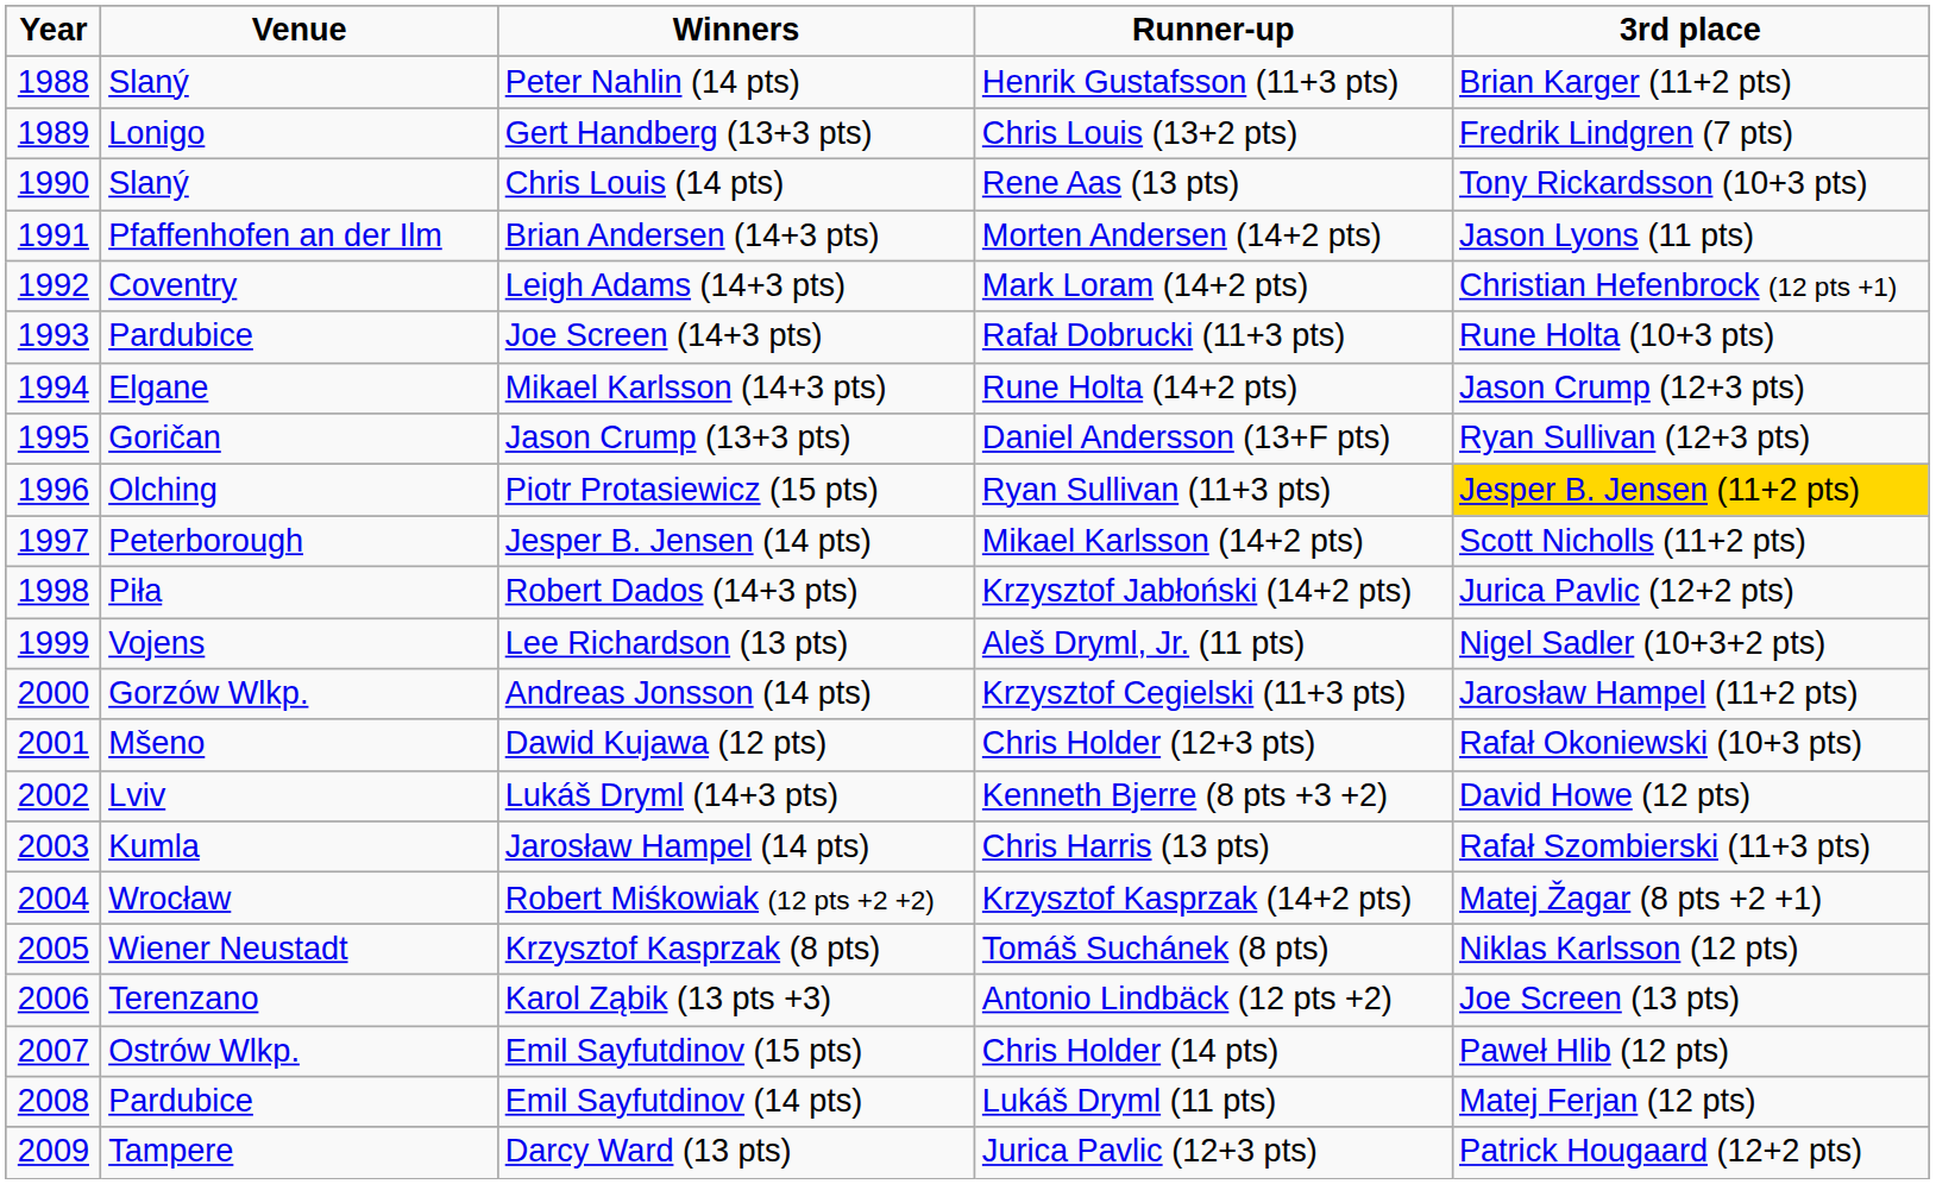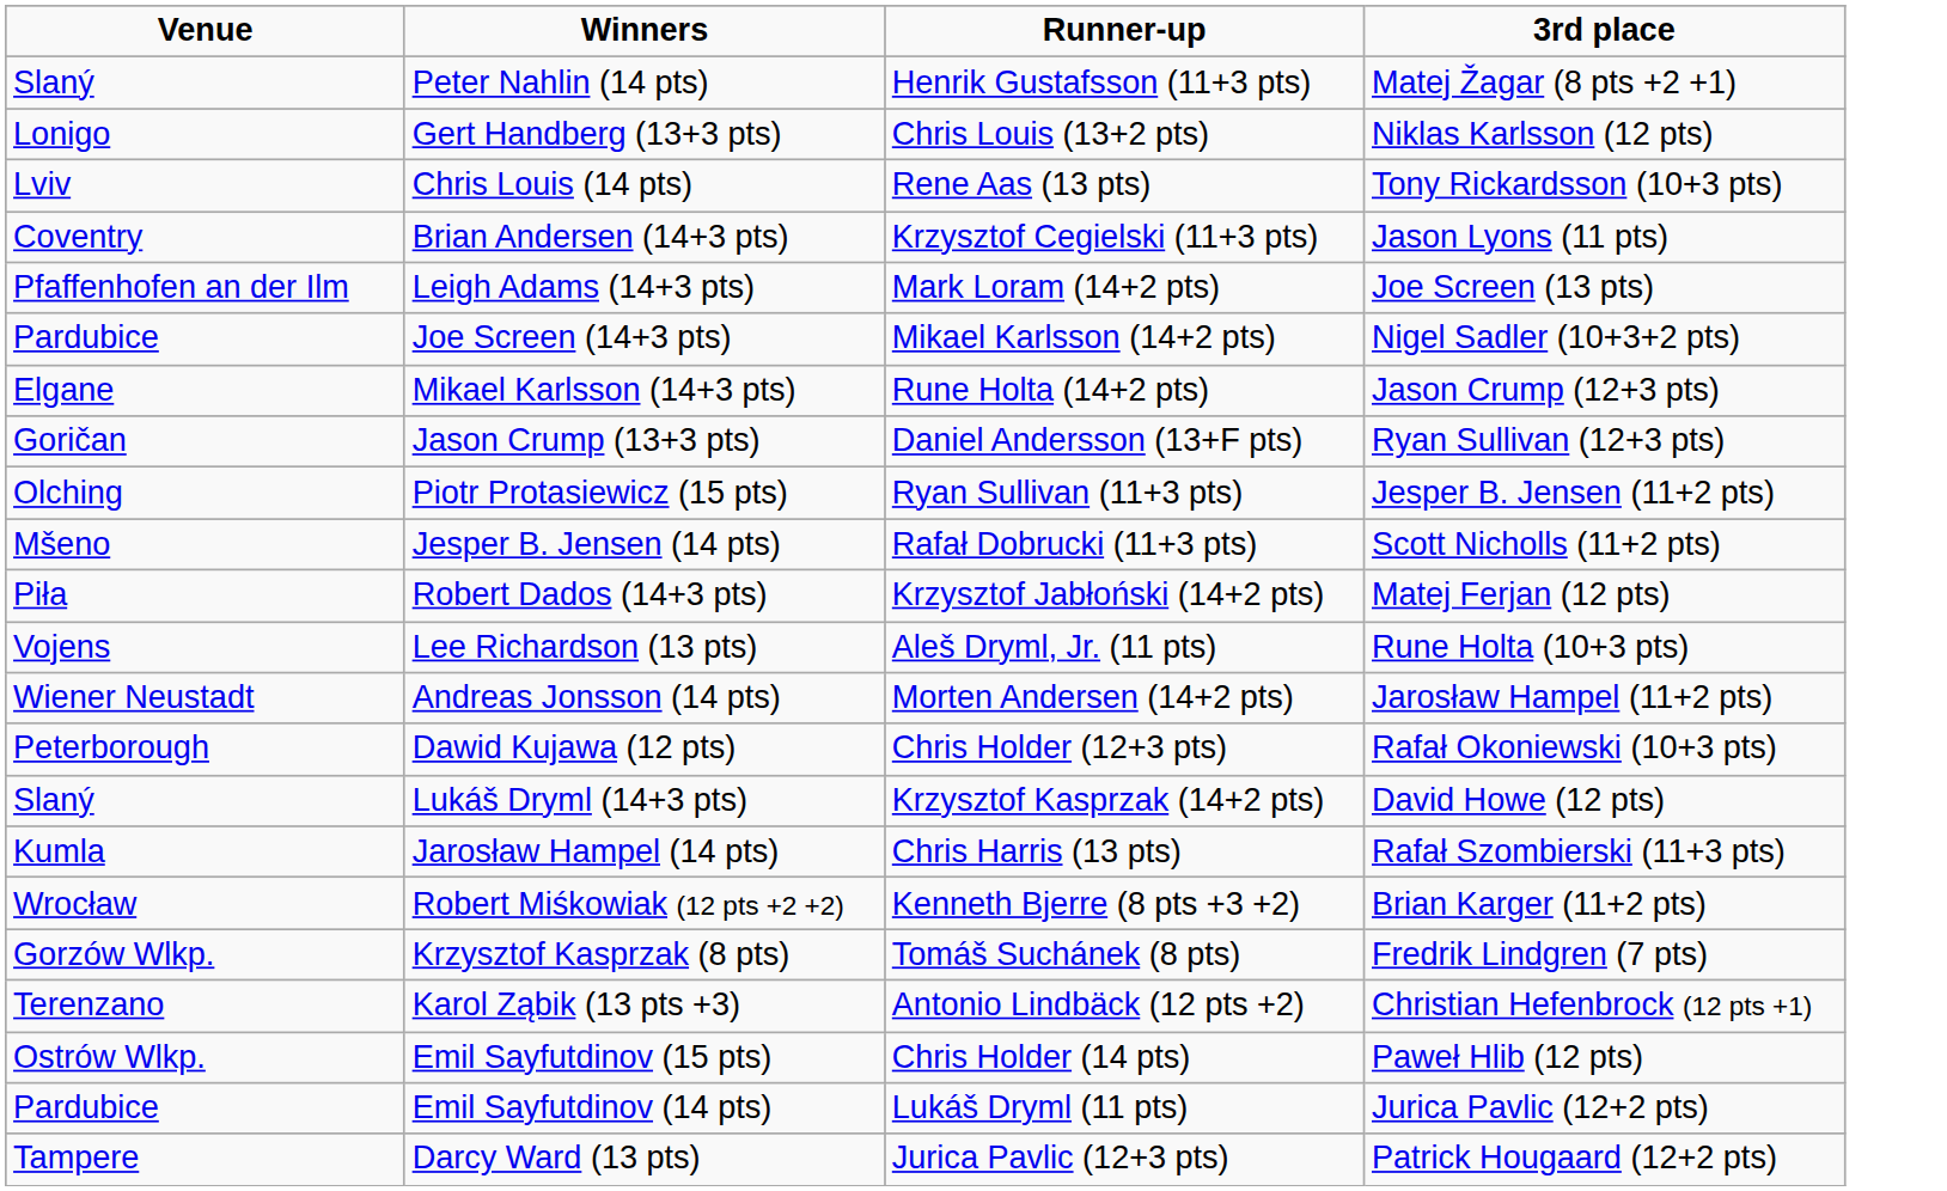 <table class="wikitable">
 <tr align=center>
-<td width=40px  ><strong>Year</strong></td>
 <td width=190px ><strong>Venue</strong></td>
 <td width=230px ><strong>Winners</strong></td>
 <td width=230px ><strong>Runner-up</strong></td>
 <td width=230px ><strong>3rd place</strong></td>
 </tr>
 <tr>
-<td align=center><a href='#'>1988</a></td>
 <td> <a href='#'>Slaný</a></td>
 <td> <a href='#'>Peter Nahlin</a> (14 pts)</td>
 <td> <a href='#'>Henrik Gustafsson</a> (11+3 pts)</td>
-<td> <a href='#'>Brian Karger</a> (11+2 pts)</td>
+<td> <a href='#'>Matej Žagar</a> (8 pts +2 +1)</td>
 </tr>
 <tr>
-<td align=center><a href='#'>1989</a></td>
 <td> <a href='#'>Lonigo</a></td>
 <td> <a href='#'>Gert Handberg</a> (13+3 pts)</td>
 <td> <a href='#'>Chris Louis</a> (13+2 pts)</td>
-<td> <a href='#'>Fredrik Lindgren</a> (7 pts)</td>
+<td> <a href='#'>Niklas Karlsson</a> (12 pts)</td>
 </tr>
 <tr>
-<td align=center><a href='#'>1990</a></td>
-<td> <a href='#'>Slaný</a></td>
+<td> <a href='#'>Lviv</a></td>
 <td> <a href='#'>Chris Louis</a> (14 pts)</td>
 <td> <a href='#'>Rene Aas</a> (13 pts)</td>
 <td> <a href='#'>Tony Rickardsson</a> (10+3 pts)</td>
 </tr>
 <tr>
-<td align=center><a href='#'>1991</a></td>
-<td> <a href='#'>Pfaffenhofen an der Ilm</a></td>
+<td> <a href='#'>Coventry</a></td>
 <td> <a href='#'>Brian Andersen</a> (14+3 pts)</td>
-<td> <a href='#'>Morten Andersen</a> (14+2 pts)</td>
+<td> <a href='#'>Krzysztof Cegielski</a> (11+3 pts)</td>
 <td> <a href='#'>Jason Lyons</a> (11 pts)</td>
 </tr>
 <tr>
-<td align=center><a href='#'>1992</a></td>
-<td> <a href='#'>Coventry</a></td>
+<td> <a href='#'>Pfaffenhofen an der Ilm</a></td>
 <td> <a href='#'>Leigh Adams</a> (14+3 pts)</td>
 <td> <a href='#'>Mark Loram</a> (14+2 pts)</td>
-<td> <a href='#'>Christian Hefenbrock</a> <small>(12 pts +1)</small></td>
+<td> <a href='#'>Joe Screen</a> (13 pts)</td>
 </tr>
 <tr>
-<td align=center><a href='#'>1993</a></td>
 <td> <a href='#'>Pardubice</a></td>
 <td> <a href='#'>Joe Screen</a> (14+3 pts)</td>
-<td> <a href='#'>Rafał Dobrucki</a> (11+3 pts)</td>
-<td> <a href='#'>Rune Holta</a> (10+3 pts)</td>
+<td> <a href='#'>Mikael Karlsson</a> (14+2 pts)</td>
+<td> <a href='#'>Nigel Sadler</a> (10+3+2 pts)</td>
 </tr>
 <tr>
-<td align=center><a href='#'>1994</a></td>
 <td> <a href='#'>Elgane</a></td>
 <td> <a href='#'>Mikael Karlsson</a> (14+3 pts)</td>
 <td> <a href='#'>Rune Holta</a> (14+2 pts)</td>
 <td> <a href='#'>Jason Crump</a> (12+3 pts)</td>
 </tr>
 <tr>
-<td align=center><a href='#'>1995</a></td>
 <td> <a href='#'>Goričan</a></td>
 <td> <a href='#'>Jason Crump</a> (13+3 pts)</td>
 <td> <a href='#'>Daniel Andersson</a> (13+F pts)</td>
 <td> <a href='#'>Ryan Sullivan</a> (12+3 pts)</td>
 </tr>
 <tr>
-<td align=center><a href='#'>1996</a></td>
 <td> <a href='#'>Olching</a></td>
 <td> <a href='#'>Piotr Protasiewicz</a> (15 pts)</td>
 <td> <a href='#'>Ryan Sullivan</a> (11+3 pts)</td>
-<td style="background: gold;"> <a href='#'>Jesper B. Jensen</a> (11+2 pts)</td>
+<td> <a href='#'>Jesper B. Jensen</a> (11+2 pts)</td>
 </tr>
 <tr>
-<td align=center><a href='#'>1997</a></td>
-<td> <a href='#'>Peterborough</a></td>
+<td> <a href='#'>Mšeno</a></td>
 <td> <a href='#'>Jesper B. Jensen</a> (14 pts)</td>
-<td> <a href='#'>Mikael Karlsson</a> (14+2 pts)</td>
+<td> <a href='#'>Rafał Dobrucki</a> (11+3 pts)</td>
 <td> <a href='#'>Scott Nicholls</a> (11+2 pts)</td>
 </tr>
 <tr>
-<td align=center><a href='#'>1998</a></td>
 <td> <a href='#'>Piła</a></td>
 <td> <a href='#'>Robert Dados</a> (14+3 pts)</td>
 <td> <a href='#'>Krzysztof Jabłoński</a> (14+2 pts)</td>
-<td> <a href='#'>Jurica Pavlic</a> (12+2 pts)</td>
+<td> <a href='#'>Matej Ferjan</a> (12 pts)</td>
 </tr>
 <tr>
-<td align=center><a href='#'>1999</a></td>
 <td> <a href='#'>Vojens</a></td>
 <td> <a href='#'>Lee Richardson</a> (13 pts)</td>
 <td> <a href='#'>Aleš Dryml, Jr.</a> (11 pts)</td>
-<td> <a href='#'>Nigel Sadler</a> (10+3+2 pts)</td>
+<td> <a href='#'>Rune Holta</a> (10+3 pts)</td>
 </tr>
 <tr>
-<td align=center><a href='#'>2000</a></td>
-<td> <a href='#'>Gorzów Wlkp.</a></td>
+<td> <a href='#'>Wiener Neustadt</a></td>
 <td> <a href='#'>Andreas Jonsson</a> (14 pts)</td>
-<td> <a href='#'>Krzysztof Cegielski</a> (11+3 pts)</td>
+<td> <a href='#'>Morten Andersen</a> (14+2 pts)</td>
 <td> <a href='#'>Jarosław Hampel</a> (11+2 pts)</td>
 </tr>
 <tr>
-<td align=center><a href='#'>2001</a></td>
-<td> <a href='#'>Mšeno</a></td>
+<td> <a href='#'>Peterborough</a></td>
 <td> <a href='#'>Dawid Kujawa</a> (12 pts)</td>
 <td> <a href='#'>Chris Holder</a> (12+3 pts)</td>
 <td> <a href='#'>Rafał Okoniewski</a> (10+3 pts)</td>
 </tr>
 <tr>
-<td align=center><a href='#'>2002</a></td>
-<td> <a href='#'>Lviv</a></td>
+<td> <a href='#'>Slaný</a></td>
 <td> <a href='#'>Lukáš Dryml</a> (14+3 pts)</td>
-<td> <a href='#'>Kenneth Bjerre</a> (8 pts +3 +2)</td>
+<td> <a href='#'>Krzysztof Kasprzak</a> (14+2 pts)</td>
 <td> <a href='#'>David Howe</a> (12 pts)</td>
 </tr>
 <tr>
-<td align=center><a href='#'>2003</a></td>
 <td> <a href='#'>Kumla</a></td>
 <td> <a href='#'>Jarosław Hampel</a> (14 pts)</td>
 <td> <a href='#'>Chris Harris</a> (13 pts)</td>
 <td> <a href='#'>Rafał Szombierski</a> (11+3 pts)</td>
 </tr>
 <tr>
-<td align=center><a href='#'>2004</a></td>
 <td> <a href='#'>Wrocław</a></td>
 <td> <a href='#'>Robert Miśkowiak</a> <small>(12 pts +2 +2)</small></td>
-<td> <a href='#'>Krzysztof Kasprzak</a> (14+2 pts)</td>
-<td> <a href='#'>Matej Žagar</a> (8 pts +2 +1)</td>
+<td> <a href='#'>Kenneth Bjerre</a> (8 pts +3 +2)</td>
+<td> <a href='#'>Brian Karger</a> (11+2 pts)</td>
 </tr>
 <tr>
-<td align=center><a href='#'>2005</a></td>
-<td> <a href='#'>Wiener Neustadt</a></td>
+<td> <a href='#'>Gorzów Wlkp.</a></td>
 <td> <a href='#'>Krzysztof Kasprzak</a> (8 pts)</td>
 <td> <a href='#'>Tomáš Suchánek</a> (8 pts)</td>
-<td> <a href='#'>Niklas Karlsson</a> (12 pts)</td>
+<td> <a href='#'>Fredrik Lindgren</a> (7 pts)</td>
 </tr>
 <tr>
-<td align=center><a href='#'>2006</a></td>
 <td> <a href='#'>Terenzano</a></td>
 <td> <a href='#'>Karol Ząbik</a> (13 pts +3)</td>
 <td> <a href='#'>Antonio Lindbäck</a> (12 pts +2)</td>
-<td> <a href='#'>Joe Screen</a> (13 pts)</td>
+<td> <a href='#'>Christian Hefenbrock</a> <small>(12 pts +1)</small></td>
 </tr>
 <tr>
-<td align=center><a href='#'>2007</a></td>
 <td> <a href='#'>Ostrów Wlkp.</a></td>
 <td> <a href='#'>Emil Sayfutdinov</a> (15 pts)</td>
 <td> <a href='#'>Chris Holder</a> (14 pts)</td>
 <td> <a href='#'>Paweł Hlib</a> (12 pts)</td>
 </tr>
 <tr>
-<td align=center><a href='#'>2008</a></td>
 <td> <a href='#'>Pardubice</a></td>
 <td> <a href='#'>Emil Sayfutdinov</a> (14 pts)</td>
 <td> <a href='#'>Lukáš Dryml</a> (11 pts)</td>
-<td> <a href='#'>Matej Ferjan</a> (12 pts)</td>
+<td> <a href='#'>Jurica Pavlic</a> (12+2 pts)</td>
 </tr>
 <tr>
-<td align=center><a href='#'>2009</a></td>
 <td> <a href='#'>Tampere</a></td>
 <td> <a href='#'>Darcy Ward</a> (13 pts)</td>
 <td> <a href='#'>Jurica Pavlic</a> (12+3 pts)</td>
 <td> <a href='#'>Patrick Hougaard</a> (12+2 pts)</td>
 </tr>
 </table>
